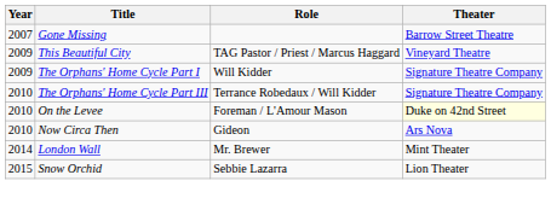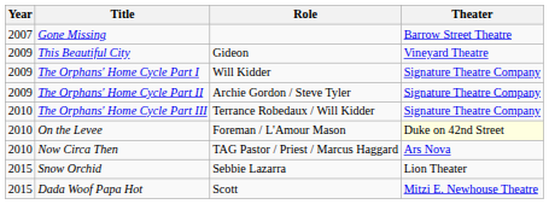 <table class="wikitable">
 <tr>
 <th>Year</th>
 <th>Title</th>
 <th>Role</th>
 <th>Theater</th>
 </tr>
 <tr>
 <td>2007</td>
 <td><a href='#'><em>Gone Missing</em></a></td>
 <td></td>
 <td><a href='#'>Barrow Street Theatre</a></td>
 </tr>
 <tr>
 <td>2009</td>
 <td><a href='#'><em>This Beautiful City</em></a></td>
-<td>TAG Pastor / Priest / Marcus Haggard</td>
+<td>Gideon</td>
 <td><a href='#'>Vineyard Theatre</a></td>
 </tr>
 <tr>
 <td>2009</td>
 <td><a href='#'><em>The Orphans' Home Cycle Part I</em></a></td>
 <td>Will Kidder</td>
+<td><a href='#'>Signature Theatre Company</a></td>
+</tr>
+<tr>
+<td>2009</td>
+<td><a href='#'><em>The Orphans' Home Cycle Part II</em></a></td>
+<td>Archie Gordon / Steve Tyler</td>
 <td><a href='#'>Signature Theatre Company</a></td>
 </tr>
 <tr>
 <td>2010</td>
 <td><a href='#'><em>The Orphans' Home Cycle Part III</em></a></td>
 <td>Terrance Robedaux / Will Kidder</td>
 <td><a href='#'>Signature Theatre Company</a></td>
 </tr>
 <tr>
 <td>2010</td>
 <td><em>On the Levee</em></td>
 <td>Foreman / L'Amour Mason</td>
 <td style="background: lightyellow;">Duke on 42nd Street</td>
 </tr>
 <tr>
 <td>2010</td>
 <td><em>Now Circa Then</em></td>
-<td>Gideon</td>
+<td>TAG Pastor / Priest / Marcus Haggard</td>
 <td><a href='#'>Ars Nova</a></td>
-</tr>
-<tr>
-<td>2014</td>
-<td><a href='#'><em>London Wall</em></a></td>
-<td>Mr. Brewer</td>
-<td>Mint Theater</td>
 </tr>
 <tr>
 <td>2015</td>
 <td><em>Snow Orchid</em></td>
 <td>Sebbie Lazarra</td>
 <td>Lion Theater</td>
 </tr>
+<tr>
+<td>2015</td>
+<td><em>Dada Woof Papa Hot</em></td>
+<td>Scott</td>
+<td><a href='#'>Mitzi E. Newhouse Theatre</a></td>
+</tr>
 </table>
